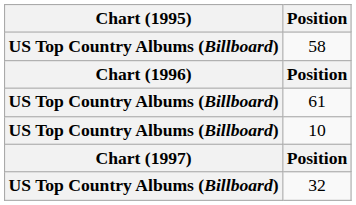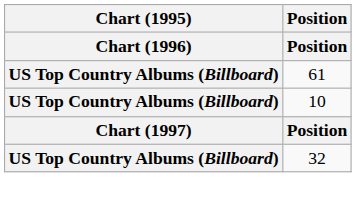 <table class="wikitable plainrowheaders" style="text-align:center">
 <tr>
 <th scope="col">Chart (1995)</th>
 <th scope="col">Position</th>
-</tr>
-<tr>
-<th scope="row">US Top Country Albums (<em>Billboard</em>)</th>
-<td>58</td>
 </tr>
 <tr>
 <th scope="col">Chart (1996)</th>
 <th scope="col">Position</th>
 </tr>
 <tr>
 <th scope="row">US Top Country Albums (<em>Billboard</em>)</th>
 <td>61</td>
 </tr>
 <tr>
 <th scope="row">US Top Country Albums (<em>Billboard</em>)</th>
 <td>10</td>
 </tr>
 <tr>
 <th scope="col">Chart (1997)</th>
 <th scope="col">Position</th>
 </tr>
 <tr>
 <th scope="row">US Top Country Albums (<em>Billboard</em>)</th>
 <td>32</td>
 </tr>
 </table>
